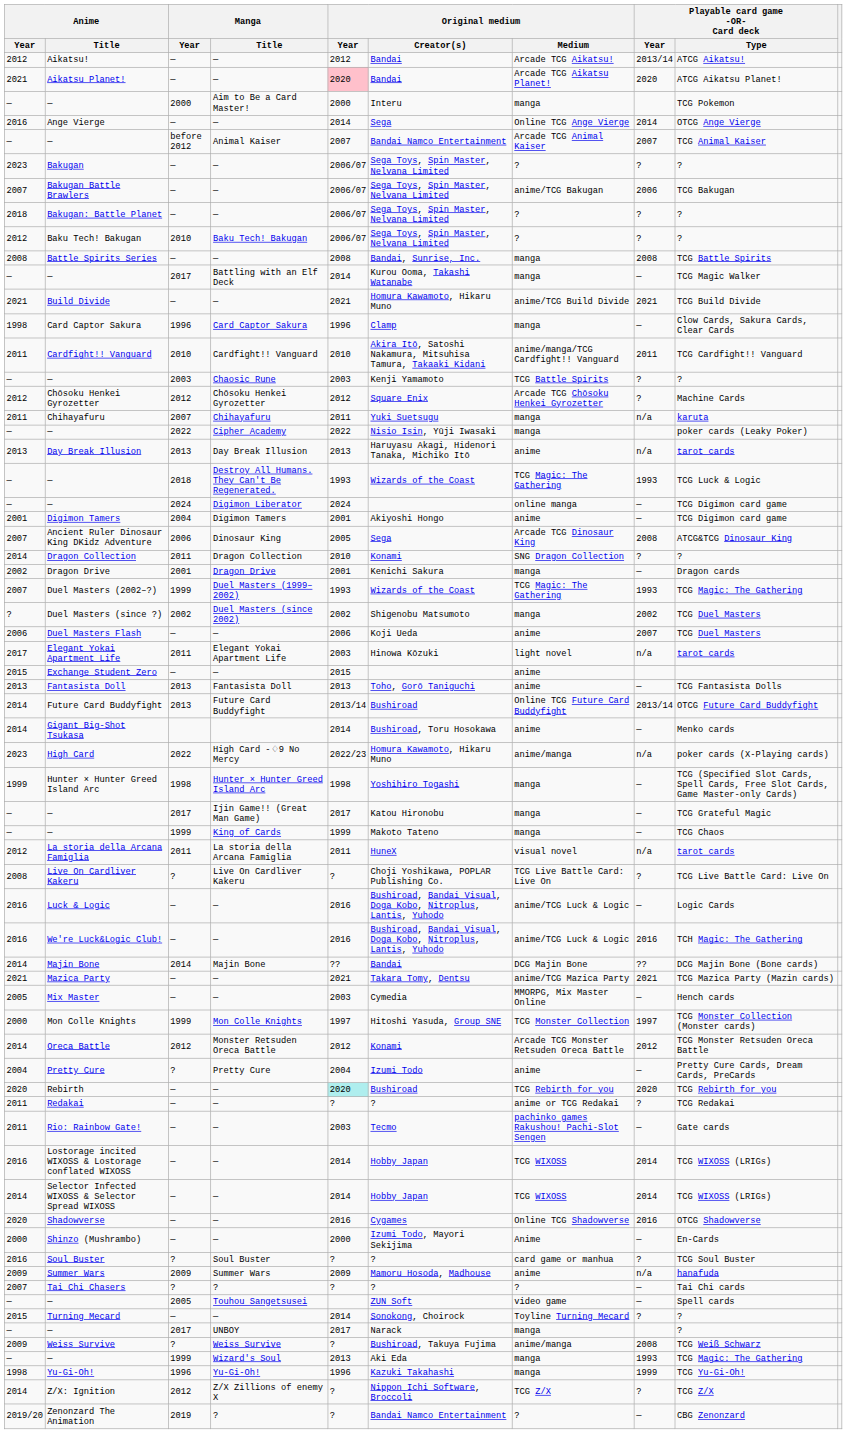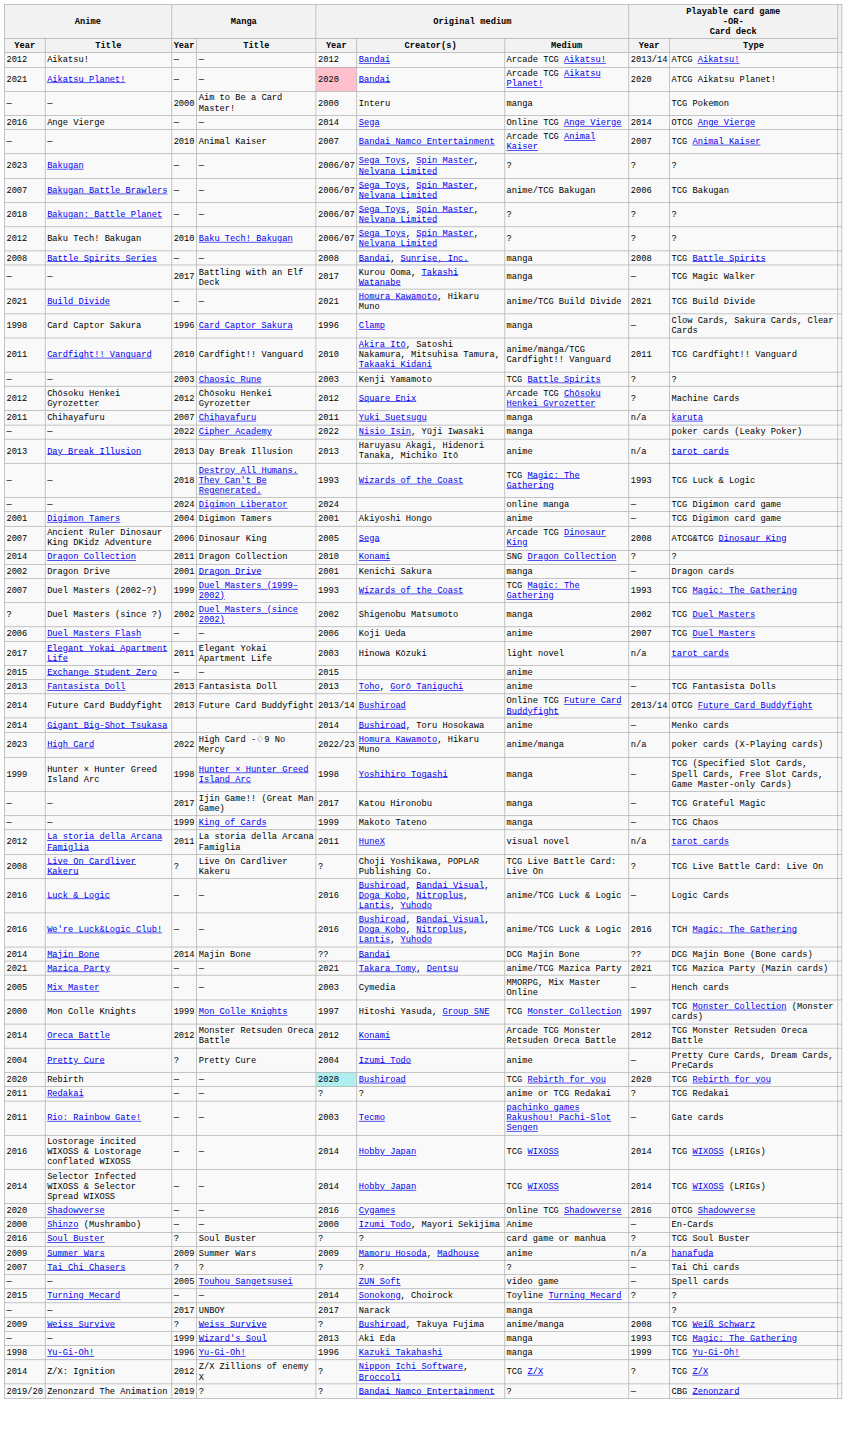 <table class="wikitable sortable" border="1">
 <tr>
 <th colspan=2>Anime</th>
 <th colspan=2>Manga</th>
 <th colspan=3>Original medium</th>
 <th colspan=2>Playable card game<br>-OR-<br>Card deck</th>
 <th scope="col" rowspan=2 class="unsortable"></th>
 </tr>
 <tr>
 <th scope="col">Year</th>
 <th scope="col">Title</th>
 <th scope="col">Year</th>
 <th scope="col">Title</th>
 <th scope="col">Year</th>
 <th scope="col">Creator(s)</th>
 <th scope="col">Medium</th>
 <th scope="col">Year</th>
 <th scope="col">Type</th>
 </tr>
 <tr>
 <td>2012</td>
 <td>Aikatsu!</td>
 <td>—</td>
 <td>—</td>
 <td>2012</td>
 <td><a href='#'>Bandai</a></td>
 <td>Arcade TCG <a href='#'>Aikatsu!</a></td>
 <td>2013/14</td>
 <td>ATCG <a href='#'>Aikatsu!</a></td>
 <td></td>
 </tr>
 <tr>
 <td>2021</td>
 <td><a href='#'>Aikatsu Planet!</a></td>
 <td>—</td>
 <td>—</td>
 <td style="background: pink;">2020</td>
 <td><a href='#'>Bandai</a></td>
 <td>Arcade TCG <a href='#'>Aikatsu Planet!</a></td>
 <td>2020</td>
 <td>ATCG Aikatsu Planet!</td>
 <td></td>
 </tr>
 <tr>
 <td>—</td>
 <td>—</td>
 <td>2000</td>
 <td>Aim to Be a Card Master!</td>
 <td>2000</td>
 <td>Interu</td>
 <td>manga</td>
 <td></td>
 <td>TCG Pokemon</td>
 <td></td>
 </tr>
 <tr>
 <td>2016</td>
 <td>Ange Vierge</td>
 <td>—</td>
 <td>—</td>
 <td>2014</td>
 <td><a href='#'>Sega</a></td>
 <td>Online TCG <a href='#'>Ange Vierge</a></td>
 <td>2014</td>
 <td>OTCG <a href='#'>Ange Vierge</a></td>
 <td></td>
 </tr>
 <tr>
 <td>—</td>
 <td>—</td>
-<td>before 2012</td>
+<td>2010</td>
 <td>Animal Kaiser</td>
 <td>2007</td>
 <td><a href='#'>Bandai Namco Entertainment</a></td>
 <td>Arcade TCG <a href='#'>Animal Kaiser</a></td>
 <td>2007</td>
 <td>TCG <a href='#'>Animal Kaiser</a></td>
 <td></td>
 </tr>
 <tr>
 <td>2023</td>
 <td><a href='#'>Bakugan</a></td>
 <td>—</td>
 <td>—</td>
 <td>2006/07</td>
 <td><a href='#'>Sega Toys</a>, <a href='#'>Spin Master</a>, <a href='#'>Nelvana Limited</a></td>
 <td>?</td>
 <td>?</td>
 <td>?</td>
 <td></td>
 </tr>
 <tr>
 <td>2007</td>
 <td><a href='#'>Bakugan Battle Brawlers</a></td>
 <td>—</td>
 <td>—</td>
 <td>2006/07</td>
 <td><a href='#'>Sega Toys</a>, <a href='#'>Spin Master</a>, <a href='#'>Nelvana Limited</a></td>
 <td>anime/TCG Bakugan</td>
 <td>2006</td>
 <td>TCG Bakugan</td>
 <td></td>
 </tr>
 <tr>
 <td>2018</td>
 <td><a href='#'>Bakugan: Battle Planet</a></td>
 <td>—</td>
 <td>—</td>
 <td>2006/07</td>
 <td><a href='#'>Sega Toys</a>, <a href='#'>Spin Master</a>, <a href='#'>Nelvana Limited</a></td>
 <td>?</td>
 <td>?</td>
 <td>?</td>
 <td></td>
 </tr>
 <tr>
 <td>2012</td>
 <td>Baku Tech! Bakugan</td>
 <td>2010</td>
 <td><a href='#'>Baku Tech! Bakugan</a></td>
 <td>2006/07</td>
 <td><a href='#'>Sega Toys</a>, <a href='#'>Spin Master</a>, <a href='#'>Nelvana Limited</a></td>
 <td>?</td>
 <td>?</td>
 <td>?</td>
 <td></td>
 </tr>
 <tr>
 <td>2008</td>
 <td><a href='#'>Battle Spirits Series</a></td>
 <td>—</td>
 <td>—</td>
 <td>2008</td>
 <td><a href='#'>Bandai</a>, <a href='#'>Sunrise, Inc.</a></td>
 <td>manga</td>
 <td>2008</td>
 <td>TCG <a href='#'>Battle Spirits</a></td>
 <td></td>
 </tr>
 <tr>
 <td>—</td>
 <td>—</td>
 <td>2017</td>
 <td>Battling with an Elf Deck</td>
-<td>2014</td>
+<td>2017</td>
 <td>Kurou Ooma, <a href='#'>Takashi Watanabe</a></td>
 <td>manga</td>
 <td>—</td>
 <td>TCG Magic Walker</td>
 <td></td>
 </tr>
 <tr>
 <td>2021</td>
 <td><a href='#'>Build Divide</a></td>
 <td>—</td>
 <td>—</td>
 <td>2021</td>
 <td><a href='#'>Homura Kawamoto</a>, Hikaru Muno</td>
 <td>anime/TCG Build Divide</td>
 <td>2021</td>
 <td>TCG Build Divide</td>
 <td></td>
 </tr>
 <tr>
 <td>1998</td>
 <td>Card Captor Sakura</td>
 <td>1996</td>
 <td><a href='#'>Card Captor Sakura</a></td>
 <td>1996</td>
 <td><a href='#'>Clamp</a></td>
 <td>manga</td>
 <td>—</td>
 <td>Clow Cards, Sakura Cards, Clear Cards</td>
 <td></td>
 </tr>
 <tr>
 <td>2011</td>
 <td><a href='#'>Cardfight!! Vanguard</a></td>
 <td>2010</td>
 <td>Cardfight!! Vanguard</td>
 <td>2010</td>
 <td><a href='#'>Akira Itō</a>, Satoshi Nakamura, Mitsuhisa Tamura, <a href='#'>Takaaki Kidani</a></td>
 <td>anime/manga/TCG Cardfight!! Vanguard</td>
 <td>2011</td>
 <td>TCG Cardfight!! Vanguard</td>
 <td></td>
 </tr>
 <tr>
 <td>—</td>
 <td>—</td>
 <td>2003</td>
 <td><a href='#'>Chaosic Rune</a></td>
 <td>2003</td>
 <td>Kenji Yamamoto</td>
 <td>TCG <a href='#'>Battle Spirits</a></td>
 <td>?</td>
 <td>?</td>
 <td></td>
 </tr>
 <tr>
 <td>2012</td>
 <td>Chōsoku Henkei Gyrozetter</td>
 <td>2012</td>
 <td>Chōsoku Henkei Gyrozetter</td>
 <td>2012</td>
 <td><a href='#'>Square Enix</a></td>
 <td>Arcade TCG <a href='#'>Chōsoku Henkei Gyrozetter</a></td>
 <td>?</td>
 <td>Machine Cards</td>
 <td></td>
 </tr>
 <tr>
 <td>2011</td>
 <td>Chihayafuru</td>
 <td>2007</td>
 <td><a href='#'>Chihayafuru</a></td>
 <td>2011</td>
 <td><a href='#'>Yuki Suetsugu</a></td>
 <td>manga</td>
 <td>n/a</td>
 <td><a href='#'>karuta</a></td>
 <td></td>
 </tr>
 <tr>
 <td>—</td>
 <td>—</td>
 <td>2022</td>
 <td><a href='#'>Cipher Academy</a></td>
 <td>2022</td>
 <td><a href='#'>Nisio Isin</a>, Yūji Iwasaki</td>
 <td>manga</td>
 <td></td>
 <td>poker cards (Leaky Poker)</td>
 <td></td>
 </tr>
 <tr>
 <td>2013</td>
 <td><a href='#'>Day Break Illusion</a></td>
 <td>2013</td>
 <td>Day Break Illusion</td>
 <td>2013</td>
 <td>Haruyasu Akagi, Hidenori Tanaka, Michiko Itō</td>
 <td>anime</td>
 <td>n/a</td>
 <td><a href='#'>tarot cards</a></td>
 <td></td>
 </tr>
 <tr>
 <td>—</td>
 <td>—</td>
 <td>2018</td>
 <td><a href='#'>Destroy All Humans. They Can't Be Regenerated.</a></td>
 <td>1993</td>
 <td><a href='#'>Wizards of the Coast</a></td>
 <td>TCG <a href='#'>Magic: The Gathering</a></td>
 <td>1993</td>
 <td>TCG Luck & Logic</td>
 <td></td>
 </tr>
 <tr>
 <td>—</td>
 <td>—</td>
 <td>2024</td>
 <td><a href='#'>Digimon Liberator</a></td>
 <td>2024</td>
 <td></td>
 <td>online manga</td>
 <td>—</td>
 <td>TCG Digimon card game</td>
 <td></td>
 </tr>
 <tr>
 <td>2001</td>
 <td><a href='#'>Digimon Tamers</a></td>
 <td>2004</td>
 <td>Digimon Tamers</td>
 <td>2001</td>
 <td>Akiyoshi Hongo</td>
 <td>anime</td>
 <td>—</td>
 <td>TCG Digimon card game</td>
 <td></td>
 </tr>
 <tr>
 <td>2007</td>
 <td>Ancient Ruler Dinosaur King DKidz Adventure</td>
 <td>2006</td>
 <td>Dinosaur King</td>
 <td>2005</td>
 <td><a href='#'>Sega</a></td>
 <td>Arcade TCG <a href='#'>Dinosaur King</a></td>
 <td>2008</td>
 <td>ATCG&TCG <a href='#'>Dinosaur King</a></td>
 <td></td>
 </tr>
 <tr>
 <td>2014</td>
 <td><a href='#'>Dragon Collection</a></td>
 <td>2011</td>
 <td>Dragon Collection</td>
 <td>2010</td>
 <td><a href='#'>Konami</a></td>
 <td>SNG <a href='#'>Dragon Collection</a></td>
 <td>?</td>
 <td>?</td>
 <td></td>
 </tr>
 <tr>
 <td>2002</td>
 <td>Dragon Drive</td>
 <td>2001</td>
 <td><a href='#'>Dragon Drive</a></td>
 <td>2001</td>
 <td>Kenichi Sakura</td>
 <td>manga</td>
 <td>—</td>
 <td>Dragon cards</td>
 <td></td>
 </tr>
 <tr>
 <td>2007</td>
 <td>Duel Masters (2002–?)</td>
 <td>1999</td>
 <td><a href='#'>Duel Masters (1999–2002)</a></td>
 <td>1993</td>
 <td><a href='#'>Wizards of the Coast</a></td>
 <td>TCG <a href='#'>Magic: The Gathering</a></td>
 <td>1993</td>
 <td>TCG <a href='#'>Magic: The Gathering</a></td>
 <td></td>
 </tr>
 <tr>
 <td>?</td>
 <td>Duel Masters (since ?)</td>
 <td>2002</td>
 <td><a href='#'>Duel Masters (since 2002)</a></td>
 <td>2002</td>
 <td>Shigenobu Matsumoto</td>
 <td>manga</td>
 <td>2002</td>
 <td>TCG <a href='#'>Duel Masters</a></td>
 <td></td>
 </tr>
 <tr>
 <td>2006</td>
 <td><a href='#'>Duel Masters Flash</a></td>
 <td>—</td>
 <td>—</td>
 <td>2006</td>
 <td>Koji Ueda</td>
 <td>anime</td>
 <td>2007</td>
 <td>TCG <a href='#'>Duel Masters</a></td>
 <td></td>
 </tr>
 <tr>
 <td>2017</td>
 <td><a href='#'>Elegant Yokai Apartment Life</a></td>
 <td>2011</td>
 <td>Elegant Yokai Apartment Life</td>
 <td>2003</td>
 <td>Hinowa Kōzuki</td>
 <td>light novel</td>
 <td>n/a</td>
 <td><a href='#'>tarot cards</a></td>
 <td></td>
 </tr>
 <tr>
 <td>2015</td>
 <td><a href='#'>Exchange Student Zero</a></td>
 <td>—</td>
 <td>—</td>
 <td>2015</td>
 <td></td>
 <td>anime</td>
 <td></td>
 <td></td>
 <td></td>
 </tr>
 <tr>
 <td>2013</td>
 <td><a href='#'>Fantasista Doll</a></td>
 <td>2013</td>
 <td>Fantasista Doll</td>
 <td>2013</td>
 <td><a href='#'>Toho</a>, <a href='#'>Gorō Taniguchi</a></td>
 <td>anime</td>
 <td>—</td>
 <td>TCG Fantasista Dolls</td>
 <td></td>
 </tr>
 <tr>
 <td>2014</td>
 <td>Future Card Buddyfight</td>
 <td>2013</td>
 <td>Future Card Buddyfight</td>
 <td>2013/14</td>
 <td><a href='#'>Bushiroad</a></td>
 <td>Online TCG <a href='#'>Future Card Buddyfight</a></td>
 <td>2013/14</td>
 <td>OTCG <a href='#'>Future Card Buddyfight</a></td>
 <td></td>
 </tr>
 <tr>
 <td>2014</td>
 <td><a href='#'>Gigant Big-Shot Tsukasa</a></td>
 <td></td>
 <td></td>
 <td>2014</td>
 <td><a href='#'>Bushiroad</a>, Toru Hosokawa</td>
 <td>anime</td>
 <td>—</td>
 <td>Menko cards</td>
 <td></td>
 </tr>
 <tr>
 <td>2023</td>
 <td><a href='#'>High Card</a></td>
 <td>2022</td>
 <td>High Card -♢9 No Mercy</td>
 <td>2022/23</td>
 <td><a href='#'>Homura Kawamoto</a>, Hikaru Muno</td>
 <td>anime/manga</td>
 <td>n/a</td>
 <td>poker cards (X-Playing cards)</td>
 <td></td>
 </tr>
 <tr>
 <td>1999</td>
 <td>Hunter × Hunter Greed Island Arc</td>
 <td>1998</td>
 <td><a href='#'>Hunter × Hunter Greed Island Arc</a></td>
 <td>1998</td>
 <td><a href='#'>Yoshihiro Togashi</a></td>
 <td>manga</td>
 <td>—</td>
 <td>TCG (Specified Slot Cards, Spell Cards, Free Slot Cards, Game Master-only Cards)</td>
 <td></td>
 </tr>
 <tr>
 <td>—</td>
 <td>—</td>
 <td>2017</td>
 <td>Ijin Game!! (Great Man Game)</td>
 <td>2017</td>
 <td>Katou Hironobu</td>
 <td>manga</td>
 <td>—</td>
 <td>TCG Grateful Magic</td>
 <td></td>
 </tr>
 <tr>
 <td>—</td>
 <td>—</td>
 <td>1999</td>
 <td><a href='#'>King of Cards</a></td>
 <td>1999</td>
 <td>Makoto Tateno</td>
 <td>manga</td>
 <td>—</td>
 <td>TCG Chaos</td>
 <td></td>
 </tr>
 <tr>
 <td>2012</td>
 <td><a href='#'>La storia della Arcana Famiglia</a></td>
 <td>2011</td>
 <td>La storia della Arcana Famiglia</td>
 <td>2011</td>
 <td><a href='#'>HuneX</a></td>
 <td>visual novel</td>
 <td>n/a</td>
 <td><a href='#'>tarot cards</a></td>
 <td></td>
 </tr>
 <tr>
 <td>2008</td>
 <td><a href='#'>Live On Cardliver Kakeru</a></td>
 <td>?</td>
 <td>Live On Cardliver Kakeru</td>
 <td>?</td>
 <td>Choji Yoshikawa, POPLAR Publishing Co.</td>
 <td>TCG Live Battle Card: Live On</td>
 <td>?</td>
 <td>TCG Live Battle Card: Live On</td>
 <td></td>
 </tr>
 <tr>
 <td>2016</td>
 <td><a href='#'>Luck & Logic</a></td>
 <td>—</td>
 <td>—</td>
 <td>2016</td>
 <td><a href='#'>Bushiroad</a>, <a href='#'>Bandai Visual</a>, <a href='#'>Doga Kobo</a>, <a href='#'>Nitroplus</a>, <a href='#'>Lantis</a>, <a href='#'>Yuhodo</a></td>
 <td>anime/TCG Luck & Logic</td>
 <td>—</td>
 <td>Logic Cards</td>
 <td></td>
 </tr>
 <tr>
 <td>2016</td>
 <td><a href='#'>We're Luck&Logic Club!</a></td>
 <td>—</td>
 <td>—</td>
 <td>2016</td>
 <td><a href='#'>Bushiroad</a>, <a href='#'>Bandai Visual</a>, <a href='#'>Doga Kobo</a>, <a href='#'>Nitroplus</a>, <a href='#'>Lantis</a>, <a href='#'>Yuhodo</a></td>
 <td>anime/TCG Luck & Logic</td>
 <td>2016</td>
 <td>TCH <a href='#'>Magic: The Gathering</a></td>
 <td></td>
 </tr>
 <tr>
 <td>2014</td>
 <td><a href='#'>Majin Bone</a></td>
 <td>2014</td>
 <td>Majin Bone</td>
 <td>??</td>
 <td><a href='#'>Bandai</a></td>
 <td>DCG Majin Bone</td>
 <td>??</td>
 <td>DCG Majin Bone (Bone cards)</td>
 <td></td>
 </tr>
 <tr>
 <td>2021</td>
 <td><a href='#'>Mazica Party</a></td>
 <td>—</td>
 <td>—</td>
 <td>2021</td>
 <td><a href='#'>Takara Tomy</a>, <a href='#'>Dentsu</a></td>
 <td>anime/TCG Mazica Party</td>
 <td>2021</td>
 <td>TCG Mazica Party (Mazin cards)</td>
 <td></td>
 </tr>
 <tr>
 <td>2005</td>
 <td><a href='#'>Mix Master</a></td>
 <td>—</td>
 <td>—</td>
 <td>2003</td>
 <td>Cymedia</td>
 <td>MMORPG, Mix Master Online</td>
 <td>—</td>
 <td>Hench cards</td>
 <td></td>
 </tr>
 <tr>
 <td>2000</td>
 <td>Mon Colle Knights</td>
 <td>1999</td>
 <td><a href='#'>Mon Colle Knights</a></td>
 <td>1997</td>
 <td>Hitoshi Yasuda, <a href='#'>Group SNE</a></td>
 <td>TCG <a href='#'>Monster Collection</a></td>
 <td>1997</td>
 <td>TCG <a href='#'>Monster Collection</a> (Monster cards)</td>
 <td></td>
 </tr>
 <tr>
 <td>2014</td>
 <td><a href='#'>Oreca Battle</a></td>
 <td>2012</td>
 <td>Monster Retsuden Oreca Battle</td>
 <td>2012</td>
 <td><a href='#'>Konami</a></td>
 <td>Arcade TCG Monster Retsuden Oreca Battle</td>
 <td>2012</td>
 <td>TCG Monster Retsuden Oreca Battle</td>
 <td></td>
 </tr>
 <tr>
 <td>2004</td>
 <td><a href='#'>Pretty Cure</a></td>
 <td>?</td>
 <td>Pretty Cure</td>
 <td>2004</td>
 <td><a href='#'>Izumi Todo</a></td>
 <td>anime</td>
 <td>—</td>
 <td>Pretty Cure Cards, Dream Cards, PreCards</td>
 <td></td>
 </tr>
 <tr>
 <td>2020</td>
 <td>Rebirth</td>
 <td>—</td>
 <td>—</td>
 <td style="background: paleturquoise;">2020</td>
 <td><a href='#'>Bushiroad</a></td>
 <td>TCG <a href='#'>Rebirth for you</a></td>
 <td>2020</td>
 <td>TCG <a href='#'>Rebirth for you</a></td>
 <td></td>
 </tr>
 <tr>
 <td>2011</td>
 <td><a href='#'>Redakai</a></td>
 <td>—</td>
 <td>—</td>
 <td>?</td>
 <td>?</td>
 <td>anime or TCG Redakai</td>
 <td>?</td>
 <td>TCG Redakai </td>
 <td></td>
 </tr>
 <tr>
 <td>2011</td>
 <td><a href='#'>Rio: Rainbow Gate!</a></td>
 <td>—</td>
 <td>—</td>
 <td>2003</td>
 <td><a href='#'>Tecmo</a></td>
 <td><a href='#'>pachinko games</a> <a href='#'>Rakushou! Pachi-Slot Sengen</a></td>
 <td>—</td>
 <td>Gate cards</td>
 <td></td>
 </tr>
 <tr>
 <td>2016</td>
 <td>Lostorage incited WIXOSS & Lostorage conflated WIXOSS</td>
 <td>—</td>
 <td>—</td>
 <td>2014</td>
 <td><a href='#'>Hobby Japan</a></td>
 <td>TCG <a href='#'>WIXOSS</a></td>
 <td>2014</td>
 <td>TCG <a href='#'>WIXOSS</a> (LRIGs)</td>
 <td></td>
 </tr>
 <tr>
 <td>2014</td>
 <td>Selector Infected WIXOSS & Selector Spread WIXOSS</td>
 <td>—</td>
 <td>—</td>
 <td>2014</td>
 <td><a href='#'>Hobby Japan</a></td>
 <td>TCG <a href='#'>WIXOSS</a></td>
 <td>2014</td>
 <td>TCG <a href='#'>WIXOSS</a> (LRIGs)</td>
 <td></td>
 </tr>
 <tr>
 <td>2020</td>
 <td><a href='#'>Shadowverse</a></td>
 <td>—</td>
 <td>—</td>
 <td>2016</td>
 <td><a href='#'>Cygames</a></td>
 <td>Online TCG <a href='#'>Shadowverse</a></td>
 <td>2016</td>
 <td>OTCG <a href='#'>Shadowverse</a></td>
 <td></td>
 </tr>
 <tr>
 <td>2000</td>
 <td><a href='#'>Shinzo</a> (Mushrambo)</td>
 <td>—</td>
 <td>—</td>
 <td>2000</td>
 <td><a href='#'>Izumi Todo</a>, Mayori Sekijima</td>
 <td>Anime</td>
 <td>—</td>
 <td>En-Cards</td>
 <td></td>
 </tr>
 <tr>
 <td>2016</td>
 <td><a href='#'>Soul Buster</a></td>
 <td>?</td>
 <td>Soul Buster</td>
 <td>?</td>
 <td>?</td>
 <td>card game or manhua</td>
 <td>?</td>
 <td>TCG Soul Buster</td>
 <td></td>
 </tr>
 <tr>
 <td>2009</td>
 <td><a href='#'>Summer Wars</a></td>
 <td>2009</td>
 <td>Summer Wars</td>
 <td>2009</td>
 <td><a href='#'>Mamoru Hosoda</a>, <a href='#'>Madhouse</a></td>
 <td>anime</td>
 <td>n/a</td>
 <td><a href='#'>hanafuda</a></td>
 <td></td>
 </tr>
 <tr>
 <td>2007</td>
 <td><a href='#'>Tai Chi Chasers</a></td>
 <td>?</td>
 <td>?</td>
 <td>?</td>
 <td>?</td>
 <td>?</td>
 <td>—</td>
 <td>Tai Chi cards</td>
 <td></td>
 </tr>
 <tr>
 <td>—</td>
 <td>—</td>
 <td>2005</td>
 <td><a href='#'>Touhou Sangetsusei</a></td>
 <td></td>
 <td><a href='#'>ZUN Soft</a></td>
 <td>video game</td>
 <td>—</td>
 <td>Spell cards</td>
 <td></td>
 </tr>
 <tr>
 <td>2015</td>
 <td><a href='#'>Turning Mecard</a></td>
 <td>—</td>
 <td>—</td>
 <td>2014</td>
 <td><a href='#'>Sonokong</a>, Choirock</td>
 <td>Toyline <a href='#'>Turning Mecard</a></td>
 <td>?</td>
 <td>?</td>
 <td></td>
 </tr>
 <tr>
 <td>—</td>
 <td>—</td>
 <td>2017</td>
 <td>UNBOY</td>
 <td>2017</td>
 <td>Narack</td>
 <td>manga</td>
 <td></td>
 <td>?</td>
 <td></td>
 </tr>
 <tr>
 <td>2009</td>
 <td><a href='#'>Weiss Survive</a></td>
 <td>?</td>
 <td><a href='#'>Weiss Survive</a></td>
 <td>?</td>
 <td><a href='#'>Bushiroad</a>, Takuya Fujima</td>
 <td>anime/manga</td>
 <td>2008</td>
 <td>TCG <a href='#'>Weiß Schwarz</a></td>
 <td></td>
 </tr>
 <tr>
 <td>—</td>
 <td>—</td>
 <td>1999</td>
 <td><a href='#'>Wizard's Soul</a></td>
 <td>2013</td>
 <td>Aki Eda</td>
 <td>manga</td>
 <td>1993</td>
 <td>TCG <a href='#'>Magic: The Gathering</a></td>
 <td></td>
 </tr>
 <tr>
 <td>1998</td>
 <td><a href='#'>Yu-Gi-Oh!</a></td>
 <td>1996</td>
 <td><a href='#'>Yu-Gi-Oh!</a></td>
 <td>1996</td>
 <td><a href='#'>Kazuki Takahashi</a></td>
 <td>manga</td>
 <td>1999</td>
 <td>TCG <a href='#'>Yu-Gi-Oh!</a></td>
 <td></td>
 </tr>
 <tr>
 <td>2014</td>
 <td>Z/X: Ignition</td>
 <td>2012</td>
 <td>Z/X Zillions of enemy X</td>
 <td>?</td>
 <td><a href='#'>Nippon Ichi Software</a>, <a href='#'>Broccoli</a></td>
 <td>TCG <a href='#'>Z/X</a></td>
 <td>?</td>
 <td>TCG <a href='#'>Z/X</a></td>
 <td></td>
 </tr>
 <tr>
 <td>2019/20</td>
 <td>Zenonzard The Animation</td>
 <td>2019</td>
 <td>?</td>
 <td>?</td>
 <td><a href='#'>Bandai Namco Entertainment</a></td>
 <td>?</td>
 <td>—</td>
 <td>CBG <a href='#'>Zenonzard</a></td>
 <td></td>
 </tr>
 </table>
